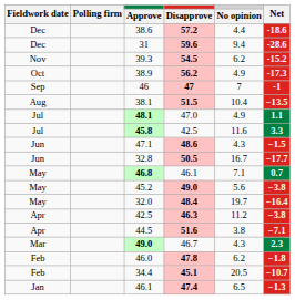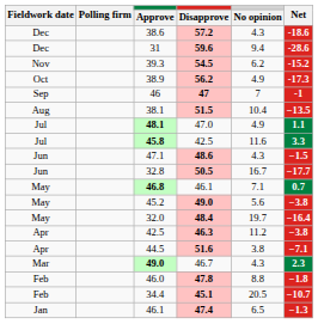 <table class="wikitable mw-collapsible" style="text-align:center; font-size:85%; line-height:14px;">
 <tr>
 <th rowspan="2">Fieldwork date</th>
 <th rowspan="2">Polling firm</th>
 <th style="background: #008142;"></th>
 <th style="background: #DC241F;"></th>
 <th style="background: lightgrey;"></th>
 <th rowspan="2">Net</th>
 </tr>
 <tr>
 <th>Approve</th>
 <th>Disapprove</th>
 <th>No opinion</th>
 </tr>
 <tr>
 <td>Dec</td>
 <td></td>
 <td>38.6</td>
 <td style="background:#FFC2C2"><strong>57.2</strong></td>
-<td>4.4</td>
+<td>4.3</td>
 <th style="background:#DC241F; color:white;">-18.6</th>
 </tr>
 <tr>
 <td>Dec</td>
 <td></td>
 <td>31</td>
 <td style="background:#FFC2C2"><strong>59.6</strong></td>
 <td>9.4</td>
 <th style="background:#DC241F; color:white;">-28.6</th>
 </tr>
 <tr>
 <td>Nov</td>
 <td></td>
 <td>39.3</td>
 <td style="background:#FFC2C2"><strong>54.5</strong></td>
 <td>6.2</td>
 <th style="background:#DC241F; color:white;">-15.2</th>
 </tr>
 <tr>
 <td>Oct</td>
 <td></td>
 <td>38.9</td>
 <td style="background:#FFC2C2"><strong>56.2</strong></td>
 <td>4.9</td>
 <th style="background:#DC241F; color:white;">-17.3</th>
 </tr>
 <tr>
 <td>Sep</td>
 <td></td>
 <td>46</td>
 <td style="background:#FFC2C2"><strong>47</strong></td>
 <td>7</td>
 <th style="background:#DC241F; color:white;">-1</th>
 </tr>
 <tr>
 <td>Aug</td>
 <td></td>
 <td>38.1</td>
 <td style="background:#FFC2C2"><strong>51.5</strong></td>
 <td>10.4</td>
 <th style="background:#DC241F; color:white;">−13.5</th>
 </tr>
 <tr>
 <td>Jul</td>
 <td></td>
 <td style="background:#C2FFC2"><strong>48.1</strong></td>
 <td>47.0</td>
 <td>4.9</td>
 <th style="background:#008142; color:white;">1.1</th>
 </tr>
 <tr>
 <td>Jul</td>
 <td></td>
 <td style="background:#C2FFC2"><strong>45.8</strong></td>
 <td>42.5</td>
 <td>11.6</td>
 <th style="background:#008142; color:white;">3.3</th>
 </tr>
 <tr>
 <td>Jun</td>
 <td></td>
 <td>47.1</td>
 <td style="background:#FFC2C2"><strong>48.6</strong></td>
 <td>4.3</td>
 <th style="background:#DC241F; color:white;">−1.5</th>
 </tr>
 <tr>
 <td>Jun</td>
 <td></td>
 <td>32.8</td>
 <td style="background:#FFC2C2"><strong>50.5</strong></td>
 <td>16.7</td>
 <th style="background:#DC241F; color:white;">−17.7</th>
 </tr>
 <tr>
 <td>May</td>
 <td></td>
 <td style="background:#C2FFC2"><strong>46.8</strong></td>
 <td>46.1</td>
 <td>7.1</td>
 <th style="background:#008142; color:white;">0.7</th>
 </tr>
 <tr>
 <td>May</td>
 <td></td>
 <td>45.2</td>
 <td style="background:#FFC2C2"><strong>49.0</strong></td>
 <td>5.6</td>
 <th style="background:#DC241F; color:white;">−3.8</th>
 </tr>
 <tr>
 <td>May</td>
 <td></td>
 <td>32.0</td>
 <td style="background:#FFC2C2"><strong>48.4</strong></td>
 <td>19.7</td>
 <th style="background:#DC241F; color:white;">−16.4</th>
 </tr>
 <tr>
 <td>Apr</td>
 <td></td>
 <td>42.5</td>
 <td style="background:#FFC2C2"><strong>46.3</strong></td>
 <td>11.2</td>
 <th style="background:#DC241F; color:white;">−3.8</th>
 </tr>
 <tr>
 <td>Apr</td>
 <td></td>
 <td>44.5</td>
 <td style="background:#FFC2C2"><strong>51.6</strong></td>
 <td>3.8</td>
 <th style="background:#DC241F; color:white;">−7.1</th>
 </tr>
 <tr>
 <td>Mar</td>
 <td></td>
 <td style="background:#C2FFC2"><strong>49.0</strong></td>
 <td>46.7</td>
 <td>4.3</td>
 <th style="background:#008142; color:white;">2.3</th>
 </tr>
 <tr>
 <td>Feb</td>
 <td></td>
 <td>46.0</td>
 <td style="background:#FFC2C2"><strong>47.8</strong></td>
-<td>6.2</td>
+<td>8.8</td>
 <th style="background:#DC241F; color:white;">−1.8</th>
 </tr>
 <tr>
 <td>Feb</td>
 <td></td>
 <td>34.4</td>
 <td style="background:#FFC2C2"><strong>45.1</strong></td>
 <td>20.5</td>
 <th style="background:#DC241F; color:white;">−10.7</th>
 </tr>
 <tr>
 <td>Jan</td>
 <td></td>
 <td>46.1</td>
 <td style="background:#FFC2C2"><strong>47.4</strong></td>
 <td>6.5</td>
 <th style="background:#DC241F; color:white;">−1.3</th>
 </tr>
 </table>
